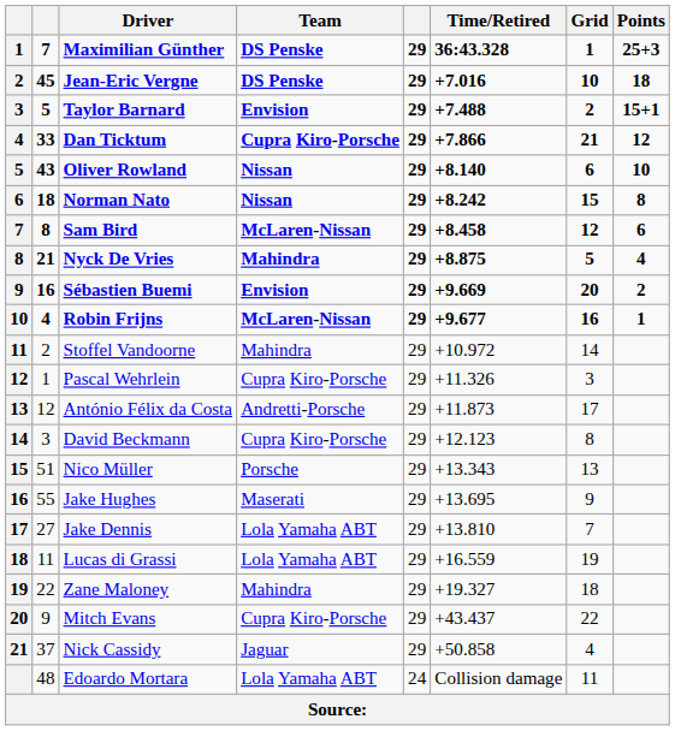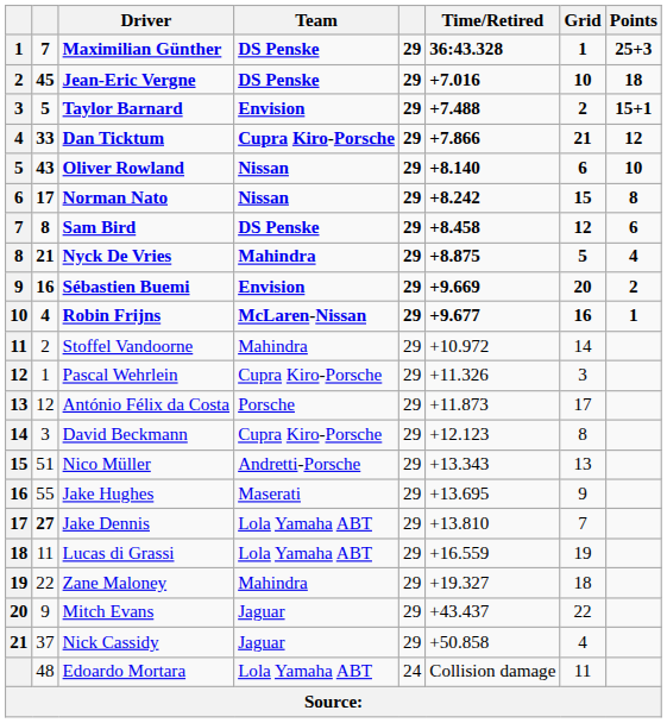 <table class="wikitable sortable" style="font-size: 85%">
 <tr>
 <th scope="col"></th>
 <th scope="col"></th>
 <th scope="col">Driver</th>
 <th scope="col">Team</th>
 <th></th>
 <th>Time/Retired</th>
 <th>Grid</th>
 <th>Points</th>
 </tr>
 <tr>
 <th scope="row">1</th>
 <td align="center"><strong>7</strong></td>
 <td data-sort-value=""><strong> <a href='#'>Maximilian Günther</a></strong></td>
 <td><strong><a href='#'>DS Penske</a></strong></td>
 <td><strong>29</strong></td>
 <td><strong>36:43.328</strong></td>
 <td align="center"><strong>1</strong></td>
 <td align="center"><strong>25+3</strong></td>
 </tr>
 <tr>
 <th scope="row">2</th>
 <td align="center"><strong>45</strong></td>
 <td data-sort-value=""><strong> <a href='#'>Jean-Eric Vergne</a></strong></td>
 <td><strong><a href='#'>DS Penske</a></strong></td>
 <td><strong>29</strong></td>
 <td><strong>+7.016</strong></td>
 <td align="center"><strong>10</strong></td>
 <td align="center"><strong>18</strong></td>
 </tr>
 <tr>
 <th scope="row">3</th>
 <td align="center"><strong>5</strong></td>
 <td data-sort-value=""><strong> <a href='#'>Taylor Barnard</a></strong></td>
 <td><strong><a href='#'>Envision</a></strong></td>
 <td><strong>29</strong></td>
 <td><strong>+7.488</strong></td>
 <td align="center"><strong>2</strong></td>
 <td align="center"><strong>15+1</strong></td>
 </tr>
 <tr>
 <th scope="row">4</th>
 <td align="center"><strong>33</strong></td>
 <td data-sort-value=""><strong> <a href='#'>Dan Ticktum</a></strong></td>
 <td><strong><a href='#'>Cupra</a> <a href='#'>Kiro</a>-<a href='#'>Porsche</a></strong></td>
 <td><strong>29</strong></td>
 <td><strong>+7.866</strong></td>
 <td align="center"><strong>21</strong></td>
 <td align="center"><strong>12</strong></td>
 </tr>
 <tr>
 <th scope="row">5</th>
 <td align="center"><strong>43</strong></td>
 <td data-sort-value=""><strong> <a href='#'>Oliver Rowland</a></strong></td>
 <td><strong><a href='#'>Nissan</a></strong></td>
 <td><strong>29</strong></td>
 <td><strong>+8.140</strong></td>
 <td align="center"><strong>6</strong></td>
 <td align="center"><strong>10</strong></td>
 </tr>
 <tr>
 <th scope="row">6</th>
-<td align="center"><strong>18</strong></td>
+<td align="center"><strong>17</strong></td>
 <td data-sort-value=""><strong> <a href='#'>Norman Nato</a></strong></td>
 <td><strong><a href='#'>Nissan</a></strong></td>
 <td><strong>29</strong></td>
 <td><strong>+8.242</strong></td>
 <td align="center"><strong>15</strong></td>
 <td align="center"><strong>8</strong></td>
 </tr>
 <tr>
 <th scope="row">7</th>
 <td align="center"><strong>8</strong></td>
 <td data-sort-value=""><strong> <a href='#'>Sam Bird</a></strong></td>
-<td><strong><a href='#'>McLaren</a>-<a href='#'>Nissan</a></strong></td>
+<td><strong><a href='#'>DS Penske</a></strong></td>
 <td><strong>29</strong></td>
 <td><strong>+8.458</strong></td>
 <td align="center"><strong>12</strong></td>
 <td align="center"><strong>6</strong></td>
 </tr>
 <tr>
 <th scope="row">8</th>
 <td align="center"><strong>21</strong></td>
 <td data-sort-value=""><strong> <a href='#'>Nyck De Vries</a></strong></td>
 <td><strong><a href='#'>Mahindra</a></strong></td>
 <td><strong>29</strong></td>
 <td><strong>+8.875</strong></td>
 <td align="center"><strong>5</strong></td>
 <td align="center"><strong>4</strong></td>
 </tr>
 <tr>
 <th scope="row">9</th>
 <td align="center"><strong>16</strong></td>
 <td data-sort-value=""><strong> <a href='#'>Sébastien Buemi</a></strong></td>
 <td><strong><a href='#'>Envision</a></strong></td>
 <td><strong>29</strong></td>
 <td><strong>+9.669</strong></td>
 <td align="center"><strong>20</strong></td>
 <td align="center"><strong>2</strong></td>
 </tr>
 <tr>
 <th scope="row">10</th>
 <td align="center"><strong>4</strong></td>
 <td data-sort-value=""><strong> <a href='#'>Robin Frijns</a></strong></td>
 <td><strong><a href='#'>McLaren</a>-<a href='#'>Nissan</a></strong></td>
 <td><strong>29</strong></td>
 <td><strong>+9.677</strong></td>
 <td align="center"><strong>16</strong></td>
 <td align="center"><strong>1</strong></td>
 </tr>
 <tr>
 <th scope="row">11</th>
 <td align="center">2</td>
 <td data-sort-value=""> <a href='#'>Stoffel Vandoorne</a></td>
 <td><a href='#'>Mahindra</a></td>
 <td>29</td>
 <td>+10.972</td>
 <td align="center">14</td>
 <td></td>
 </tr>
 <tr>
 <th scope="row">12</th>
 <td align="center">1</td>
 <td data-sort-value=""> <a href='#'>Pascal Wehrlein</a></td>
 <td><a href='#'>Cupra</a> <a href='#'>Kiro</a>-<a href='#'>Porsche</a></td>
 <td>29</td>
 <td>+11.326</td>
 <td align="center">3</td>
 <td></td>
 </tr>
 <tr>
 <th scope="row">13</th>
 <td align="center">12</td>
 <td data-sort-value=""> <a href='#'>António Félix da Costa</a></td>
-<td><a href='#'>Andretti</a>-<a href='#'>Porsche</a></td>
+<td><a href='#'>Porsche</a></td>
 <td>29</td>
 <td>+11.873</td>
 <td align="center">17</td>
 <td></td>
 </tr>
 <tr>
 <th scope="row">14</th>
 <td align="center">3</td>
 <td data-sort-value=""> <a href='#'>David Beckmann</a></td>
 <td><a href='#'>Cupra</a> <a href='#'>Kiro</a>-<a href='#'>Porsche</a></td>
 <td>29</td>
 <td>+12.123</td>
 <td align="center">8</td>
 <td></td>
 </tr>
 <tr>
 <th scope="row">15</th>
 <td align="center">51</td>
 <td data-sort-value=""> <a href='#'>Nico Müller</a></td>
-<td><a href='#'>Porsche</a></td>
+<td><a href='#'>Andretti</a>-<a href='#'>Porsche</a></td>
 <td>29</td>
 <td>+13.343</td>
 <td align="center">13</td>
 <td></td>
 </tr>
 <tr>
 <th scope="row">16</th>
 <td align="center">55</td>
 <td data-sort-value=""> <a href='#'>Jake Hughes</a></td>
 <td><a href='#'>Maserati</a></td>
 <td>29</td>
 <td>+13.695</td>
 <td align="center">9</td>
 <td></td>
 </tr>
 <tr>
 <th scope="row">17</th>
-<td align="center">27</td>
+<td align="center"><strong>27</strong></td>
 <td data-sort-value=""> <a href='#'>Jake Dennis</a></td>
 <td><a href='#'>Lola</a> <a href='#'>Yamaha</a> <a href='#'>ABT</a></td>
 <td>29</td>
 <td>+13.810</td>
 <td align="center">7</td>
 <td></td>
 </tr>
 <tr>
 <th scope="row">18</th>
 <td align="center">11</td>
 <td data-sort-value=""> <a href='#'>Lucas di Grassi</a></td>
 <td><a href='#'>Lola</a> <a href='#'>Yamaha</a> <a href='#'>ABT</a></td>
 <td>29</td>
 <td>+16.559</td>
 <td align="center">19</td>
 <td></td>
 </tr>
 <tr>
 <th scope="row">19</th>
 <td align="center">22</td>
 <td data-sort-value=""> <a href='#'>Zane Maloney</a></td>
 <td><a href='#'>Mahindra</a></td>
 <td>29</td>
 <td>+19.327</td>
 <td align="center">18</td>
 <td></td>
 </tr>
 <tr>
 <th scope="row">20</th>
 <td align="center">9</td>
 <td data-sort-value=""> <a href='#'>Mitch Evans</a></td>
-<td><a href='#'>Cupra</a> <a href='#'>Kiro</a>-<a href='#'>Porsche</a></td>
+<td><a href='#'>Jaguar</a></td>
 <td>29</td>
 <td>+43.437</td>
 <td align="center">22</td>
 <td></td>
 </tr>
 <tr>
 <th scope="row">21</th>
 <td align="center">37</td>
 <td data-sort-value=""> <a href='#'>Nick Cassidy</a></td>
 <td><a href='#'>Jaguar</a></td>
 <td>29</td>
 <td>+50.858</td>
 <td align="center">4</td>
 <td align="center"></td>
 </tr>
 <tr>
 <th scope="row"></th>
 <td align="center">48</td>
 <td data-sort-value=""> <a href='#'>Edoardo Mortara</a></td>
 <td><a href='#'>Lola</a> <a href='#'>Yamaha</a> <a href='#'>ABT</a></td>
 <td>24</td>
 <td>Collision damage</td>
 <td align="center">11</td>
 <td align="center"></td>
 </tr>
 <tr>
 <th colspan="8">Source: </th>
 </tr>
 </table>
